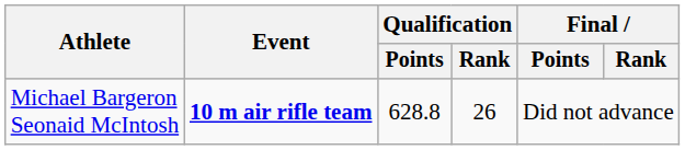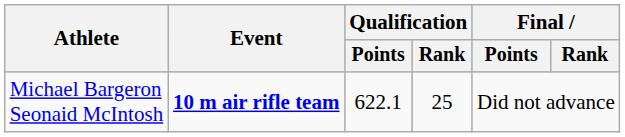 <table class="wikitable" style="text-align:center; font-size:90%">
 <tr>
 <th rowspan="2">Athlete</th>
 <th rowspan="2">Event</th>
 <th colspan=2>Qualification</th>
 <th colspan=2>Final / </th>
 </tr>
 <tr style="font-size:95%">
 <th>Points</th>
 <th>Rank</th>
 <th>Points</th>
 <th>Rank</th>
 </tr>
 <tr>
 <td align=left><a href='#'>Michael Bargeron</a><br><a href='#'>Seonaid McIntosh</a></td>
 <td align=left><strong><a href='#'>10 m air rifle team</a></strong></td>
-<td>628.8</td>
-<td>26</td>
+<td>622.1</td>
+<td>25</td>
 <td colspan=2>Did not advance</td>
 </tr>
 </table>
